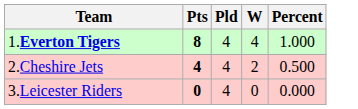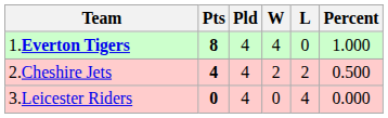 <table class="wikitable" style="text-align: center;">
 <tr>
 <th style="width:175px;">Team</th>
 <th style="width:20px;" abbr="Points">Pts</th>
 <th style="width:20px;" abbr="Played">Pld</th>
 <th style="width:20px;" abbr="Won">W</th>
+<th style="width:20px;" abbr="Lost">L</th>
 <th style="width:20px;" abbr="Percentage">Percent</th>
 </tr>
 <tr style="background:#cfc;">
 <td style="text-align:left;">1.<strong><a href='#'>Everton Tigers</a></strong></td>
 <td><strong>8</strong></td>
 <td>4</td>
 <td>4</td>
+<td>0</td>
 <td>1.000</td>
 </tr>
 <tr style="background:#fcc;">
 <td style="text-align:left;">2.<a href='#'>Cheshire Jets</a></td>
 <td><strong>4</strong></td>
 <td>4</td>
+<td>2</td>
 <td>2</td>
 <td>0.500</td>
 </tr>
 <tr style="background:#fcc;">
 <td style="text-align:left;">3.<a href='#'>Leicester Riders</a></td>
 <td><strong>0</strong></td>
 <td>4</td>
 <td>0</td>
+<td>4</td>
 <td>0.000</td>
 </tr>
 </table>
